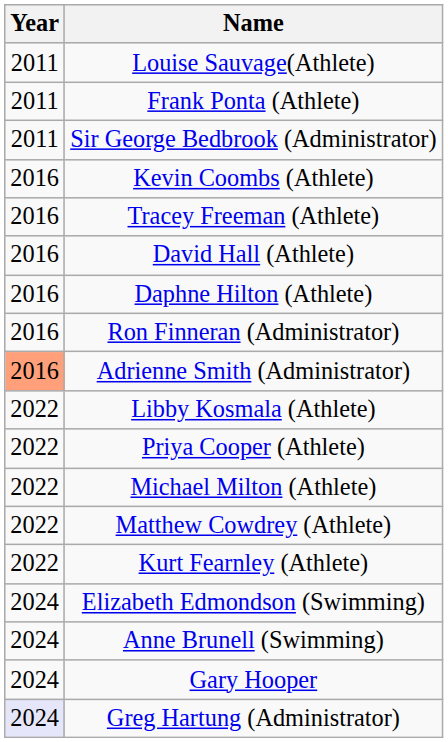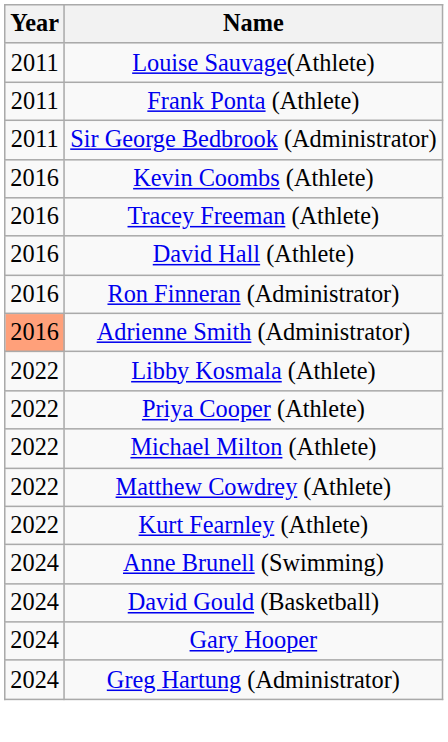 <table class="wikitable" style="text-align:center">
 <tr>
 <th>Year</th>
 <th>Name</th>
 </tr>
 <tr align="center">
 <td>2011</td>
 <td><a href='#'>Louise Sauvage</a>(Athlete)</td>
 </tr>
 <tr align="center">
 <td>2011</td>
 <td><a href='#'>Frank Ponta</a> (Athlete)</td>
 </tr>
 <tr align="center">
 <td>2011</td>
 <td><a href='#'>Sir George Bedbrook</a> (Administrator)</td>
 </tr>
 <tr align="center">
 <td>2016</td>
 <td><a href='#'>Kevin Coombs</a> (Athlete) </td>
 </tr>
 <tr align="center">
 <td>2016</td>
 <td><a href='#'>Tracey Freeman</a> (Athlete) </td>
 </tr>
 <tr align="center">
 <td>2016</td>
 <td><a href='#'>David Hall</a> (Athlete) </td>
 </tr>
 <tr align="center">
 <td>2016</td>
-<td><a href='#'>Daphne Hilton</a> (Athlete) </td>
-</tr>
-<tr align="center">
-<td>2016</td>
 <td><a href='#'>Ron Finneran</a> (Administrator) </td>
 </tr>
 <tr align="center">
 <td style="background: lightsalmon;">2016</td>
 <td><a href='#'>Adrienne Smith</a> (Administrator) </td>
 </tr>
 <tr align="center">
 <td>2022</td>
 <td><a href='#'>Libby Kosmala</a> (Athlete) </td>
 </tr>
 <tr align="center">
 <td>2022</td>
 <td><a href='#'>Priya Cooper</a> (Athlete) </td>
 </tr>
 <tr align="center">
 <td>2022</td>
 <td><a href='#'>Michael Milton</a> (Athlete) </td>
 </tr>
 <tr align="center">
 <td>2022</td>
 <td><a href='#'>Matthew Cowdrey</a> (Athlete) </td>
 </tr>
 <tr align="center">
 <td>2022</td>
 <td><a href='#'>Kurt Fearnley</a> (Athlete) </td>
 </tr>
 <tr align="center">
 <td>2024</td>
-<td><a href='#'>Elizabeth Edmondson</a> (Swimming)</td>
+<td><a href='#'>Anne Brunell</a> (Swimming)</td>
 </tr>
 <tr align="center">
 <td>2024</td>
-<td><a href='#'>Anne Brunell</a> (Swimming)</td>
+<td><a href='#'>David Gould</a> (Basketball)</td>
 </tr>
 <tr align="center">
 <td>2024</td>
 <td><a href='#'>Gary Hooper</a></td>
 </tr>
 <tr align="center">
-<td style="background: lavender;">2024</td>
+<td>2024</td>
 <td><a href='#'>Greg Hartung</a> (Administrator)</td>
 </tr>
 </table>
